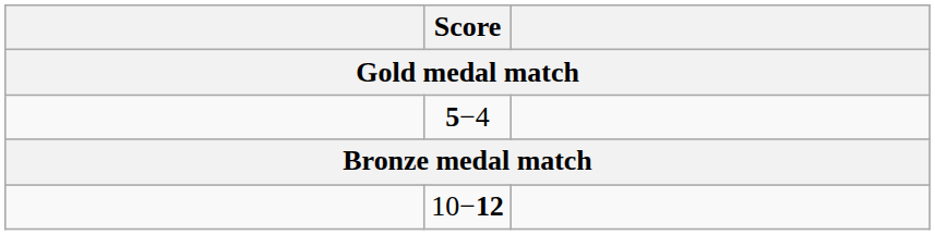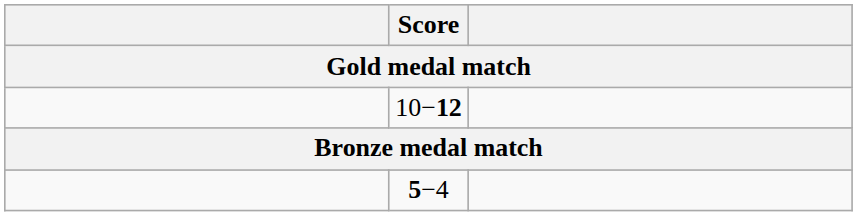 <table class="wikitable" style="text-align: left; ">
 <tr>
 <th align="right" width="230"></th>
 <th width="40">Score</th>
 <th align="left" width="230"></th>
 </tr>
 <tr>
 <th colspan=3>Gold medal match</th>
 </tr>
 <tr>
+<td></td>
+<td align="center">10−<strong>12</strong></td>
 <td><strong></strong></td>
-<td align="center"><strong>5</strong>−4</td>
-<td></td>
 </tr>
 <tr>
 <th colspan=3>Bronze medal match</th>
 </tr>
 <tr>
+<td><strong></strong></td>
+<td align="center"><strong>5</strong>−4</td>
 <td></td>
-<td align="center">10−<strong>12</strong></td>
-<td><strong></strong></td>
 </tr>
 </table>
